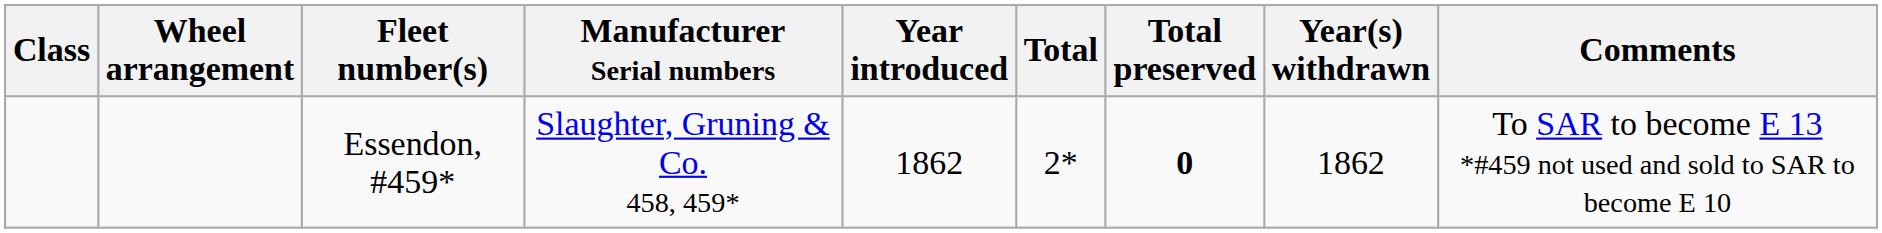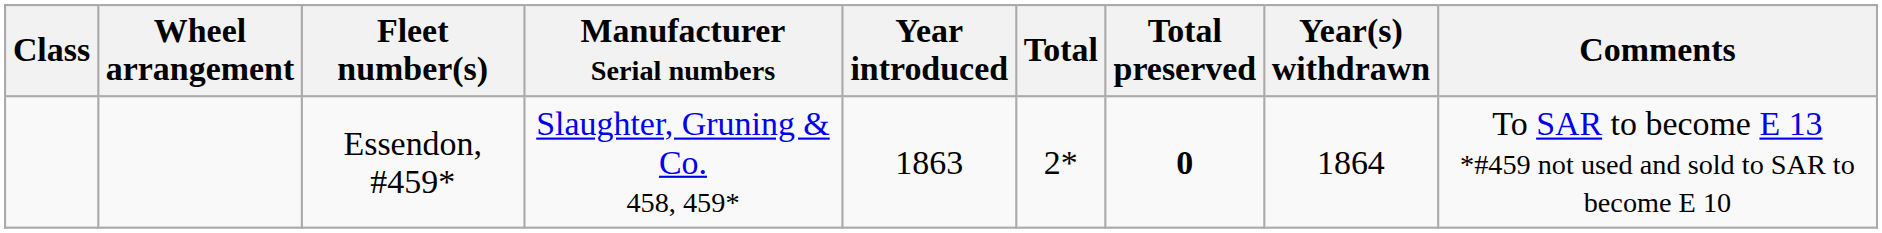 <table class="wikitable" style="text-align:center; width: 100%">
 <tr>
 <th>Class</th>
 <th>Wheel<br>arrangement</th>
 <th>Fleet<br>number(s)</th>
 <th>Manufacturer<br><small>Serial numbers</small></th>
 <th>Year<br>introduced</th>
 <th>Total</th>
 <th>Total<br>preserved</th>
 <th>Year(s)<br>withdrawn</th>
 <th>Comments</th>
 </tr>
 <tr>
 <td><a href='#'> </a></td>
 <td></td>
 <td>Essendon, #459*</td>
 <td><a href='#'>Slaughter, Gruning & Co.</a><br><small>458, 459*</small></td>
-<td>1862</td>
+<td>1863</td>
 <td>2*</td>
 <td><strong>0</strong></td>
-<td>1862</td>
+<td>1864</td>
 <td>To <a href='#'>SAR</a> to become <a href='#'>E 13</a><br><small>*#459 not used and sold to SAR to become E 10</small></td>
 </tr>
 </table>
